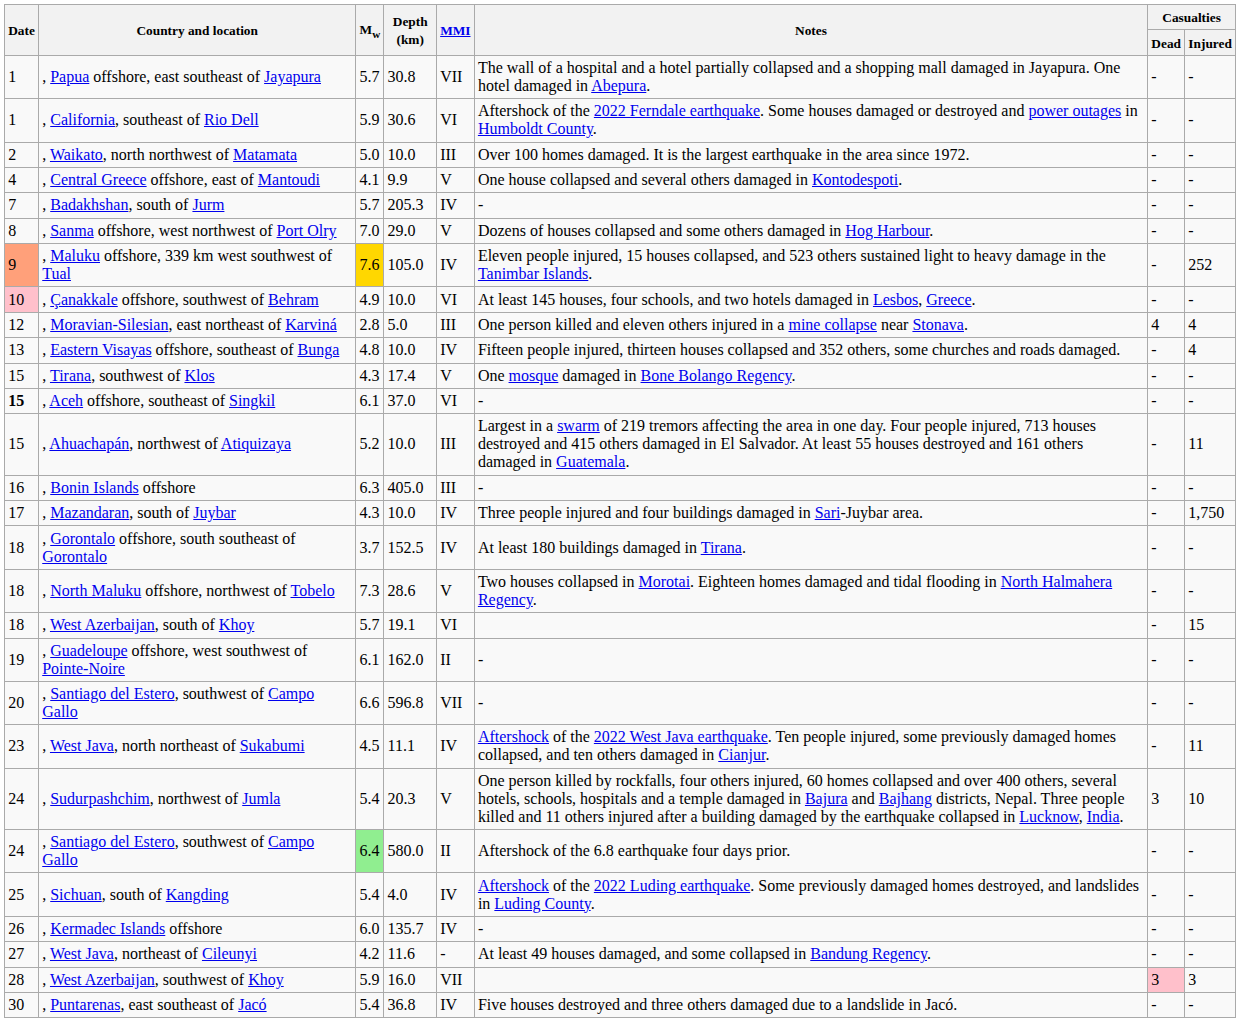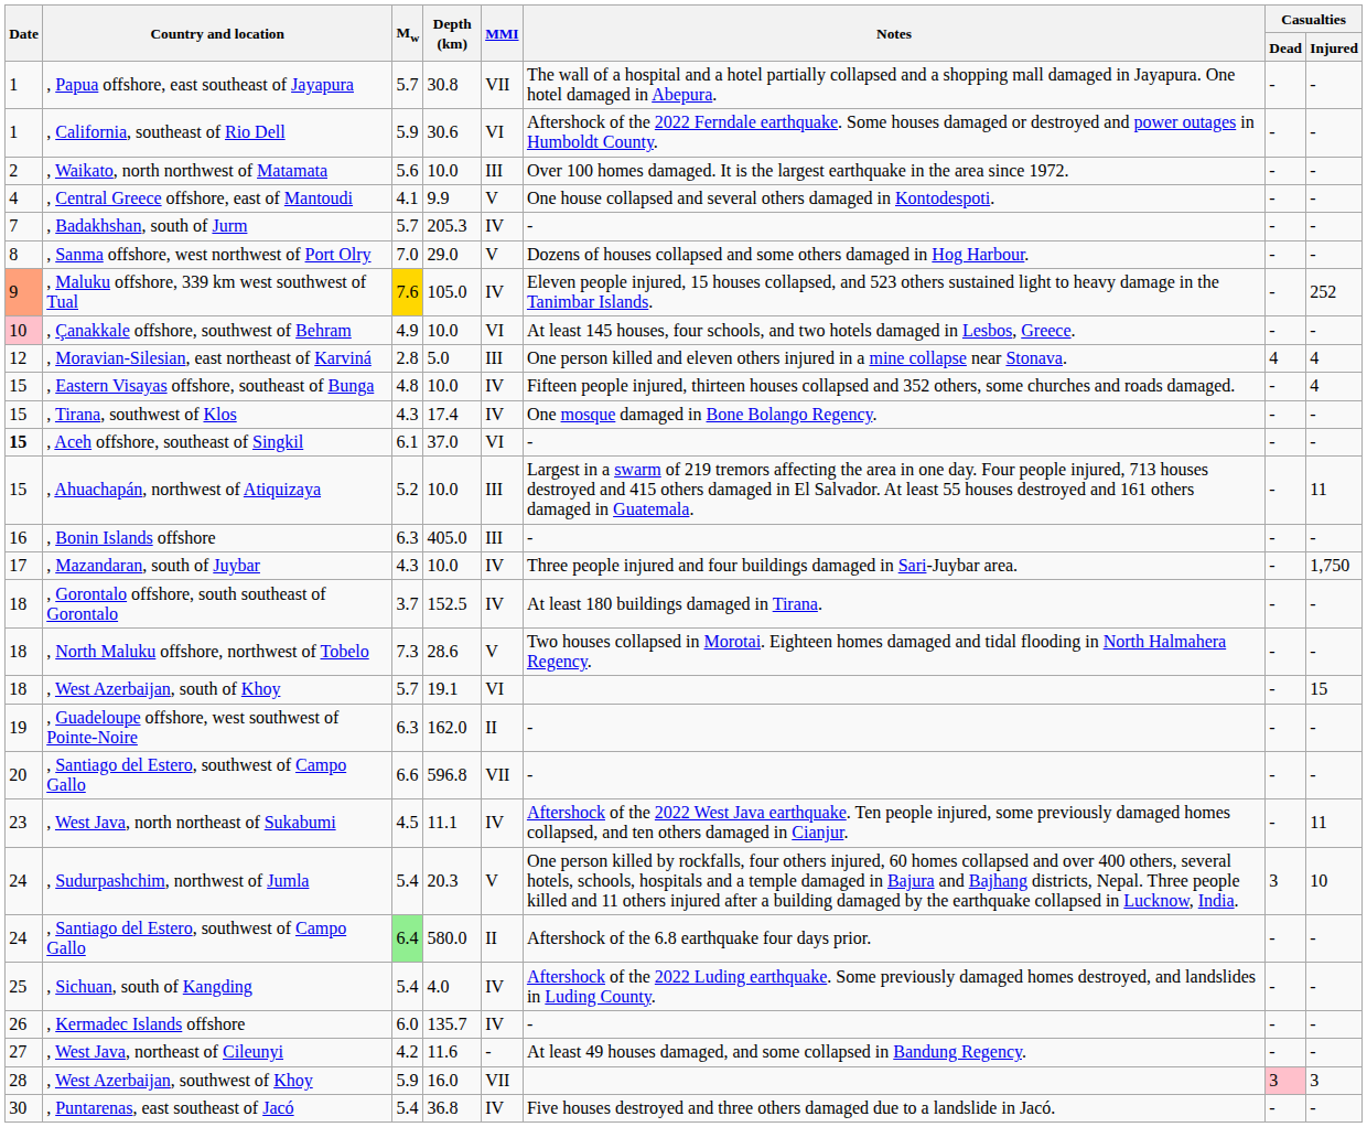 <table class="wikitable sortable" style="border:1px black;  margin-left:1em;">
 <tr>
 <th rowspan="2"><small>Date</small></th>
 <th rowspan="2" style="width: 310px"><small>Country and location</small></th>
 <th rowspan="2"><small>M<sub>w</sub></small></th>
 <th rowspan="2"><small>Depth (km)</small></th>
 <th rowspan="2"><small><a href='#'>MMI</a></small></th>
 <th rowspan="2" class="unsortable"><small>Notes</small></th>
 <th colspan="2"><small>Casualties</small></th>
 </tr>
 <tr>
 <th><small>Dead</small></th>
 <th><small>Injured</small></th>
 </tr>
 <tr>
 <td>1</td>
 <td>, <a href='#'>Papua</a> offshore,  east southeast of <a href='#'>Jayapura</a></td>
 <td>5.7</td>
 <td>30.8</td>
 <td>VII</td>
 <td>The wall of a hospital and a hotel partially collapsed and a shopping mall damaged in Jayapura. One hotel damaged in <a href='#'>Abepura</a>.</td>
 <td>-</td>
 <td>-</td>
 </tr>
 <tr>
 <td>1</td>
 <td>, <a href='#'>California</a>,  southeast of <a href='#'>Rio Dell</a></td>
 <td>5.9</td>
 <td>30.6</td>
 <td>VI</td>
 <td>Aftershock of the <a href='#'>2022 Ferndale earthquake</a>. Some houses damaged or destroyed and <a href='#'>power outages</a> in <a href='#'>Humboldt County</a>.</td>
 <td>-</td>
 <td>-</td>
 </tr>
 <tr>
 <td>2</td>
 <td>, <a href='#'>Waikato</a>,  north northwest of <a href='#'>Matamata</a></td>
-<td>5.0</td>
+<td>5.6</td>
 <td>10.0</td>
 <td>III</td>
 <td>Over 100 homes damaged. It is the largest earthquake in the area since 1972.</td>
 <td>-</td>
 <td>-</td>
 </tr>
 <tr>
 <td>4</td>
 <td>, <a href='#'>Central Greece</a> offshore,  east of <a href='#'>Mantoudi</a></td>
 <td>4.1</td>
 <td>9.9</td>
 <td>V</td>
 <td>One house collapsed and several others damaged in <a href='#'>Kontodespoti</a>.</td>
 <td>-</td>
 <td>-</td>
 </tr>
 <tr>
 <td>7</td>
 <td>, <a href='#'>Badakhshan</a>,  south of <a href='#'>Jurm</a></td>
 <td>5.7</td>
 <td>205.3</td>
 <td>IV</td>
 <td>-</td>
 <td>-</td>
 <td>-</td>
 </tr>
 <tr>
 <td>8</td>
 <td>, <a href='#'>Sanma</a> offshore,  west northwest of <a href='#'>Port Olry</a></td>
 <td>7.0</td>
 <td>29.0</td>
 <td>V</td>
 <td>Dozens of houses collapsed and some others damaged in <a href='#'>Hog Harbour</a>.</td>
 <td>-</td>
 <td>-</td>
 </tr>
 <tr>
 <td style="background: lightsalmon;">9</td>
 <td>, <a href='#'>Maluku</a> offshore, 339 km west southwest of <a href='#'>Tual</a></td>
 <td style="background: gold;">7.6</td>
 <td>105.0</td>
 <td>IV</td>
 <td>Eleven people injured, 15 houses collapsed, and 523 others sustained light to heavy damage in the <a href='#'>Tanimbar Islands</a>.</td>
 <td>-</td>
 <td>252</td>
 </tr>
 <tr>
 <td style="background: pink;">10</td>
 <td>, <a href='#'>Çanakkale</a> offshore,  southwest of <a href='#'>Behram</a></td>
 <td>4.9</td>
 <td>10.0</td>
 <td>VI</td>
 <td>At least 145 houses, four schools, and two hotels damaged in <a href='#'>Lesbos</a>, <a href='#'>Greece</a>.</td>
 <td>-</td>
 <td>-</td>
 </tr>
 <tr>
 <td>12</td>
 <td>, <a href='#'>Moravian-Silesian</a>,  east northeast of <a href='#'>Karviná</a></td>
 <td>2.8</td>
 <td>5.0</td>
 <td>III</td>
 <td>One person killed and eleven others injured in a <a href='#'>mine collapse</a> near <a href='#'>Stonava</a>.</td>
 <td>4</td>
 <td>4</td>
 </tr>
 <tr>
-<td>13</td>
+<td>15</td>
 <td>, <a href='#'>Eastern Visayas</a> offshore,  southeast of <a href='#'>Bunga</a></td>
 <td>4.8</td>
 <td>10.0</td>
 <td>IV</td>
 <td>Fifteen people injured, thirteen houses collapsed and 352 others, some churches and roads damaged.</td>
 <td>-</td>
 <td>4</td>
 </tr>
 <tr>
 <td>15</td>
 <td>, <a href='#'>Tirana</a>,  southwest of <a href='#'>Klos</a></td>
 <td>4.3</td>
 <td>17.4</td>
-<td>V</td>
+<td>IV</td>
 <td>One <a href='#'>mosque</a> damaged in <a href='#'>Bone Bolango Regency</a>.</td>
 <td>-</td>
 <td>-</td>
 </tr>
 <tr>
 <td><strong>15</strong></td>
 <td>, <a href='#'>Aceh</a> offshore,  southeast of <a href='#'>Singkil</a></td>
 <td>6.1</td>
 <td>37.0</td>
 <td>VI</td>
 <td>-</td>
 <td>-</td>
 <td>-</td>
 </tr>
 <tr>
 <td>15</td>
 <td>, <a href='#'>Ahuachapán</a>,  northwest of <a href='#'>Atiquizaya</a></td>
 <td>5.2</td>
 <td>10.0</td>
 <td>III</td>
 <td>Largest in a <a href='#'>swarm</a> of 219 tremors affecting the area in one day. Four people injured, 713 houses destroyed and 415 others damaged in El Salvador. At least 55 houses destroyed and 161 others damaged in <a href='#'>Guatemala</a>.</td>
 <td>-</td>
 <td>11</td>
 </tr>
 <tr>
 <td>16</td>
 <td>, <a href='#'>Bonin Islands</a> offshore</td>
 <td>6.3</td>
 <td>405.0</td>
 <td>III</td>
 <td>-</td>
 <td>-</td>
 <td>-</td>
 </tr>
 <tr>
 <td>17</td>
 <td>, <a href='#'>Mazandaran</a>,  south of <a href='#'>Juybar</a></td>
 <td>4.3</td>
 <td>10.0</td>
 <td>IV</td>
 <td>Three people injured and four buildings damaged in <a href='#'>Sari</a>-Juybar area.</td>
 <td>-</td>
 <td>1,750</td>
 </tr>
 <tr>
 <td>18</td>
 <td>, <a href='#'>Gorontalo</a> offshore,  south southeast of <a href='#'>Gorontalo</a></td>
 <td>3.7</td>
 <td>152.5</td>
 <td>IV</td>
 <td>At least 180 buildings damaged in <a href='#'>Tirana</a>.</td>
 <td>-</td>
 <td>-</td>
 </tr>
 <tr>
 <td>18</td>
 <td>, <a href='#'>North Maluku</a> offshore,  northwest of <a href='#'>Tobelo</a></td>
 <td>7.3</td>
 <td>28.6</td>
 <td>V</td>
 <td>Two houses collapsed in <a href='#'>Morotai</a>. Eighteen homes damaged and tidal flooding in <a href='#'>North Halmahera Regency</a>.</td>
 <td>-</td>
 <td>-</td>
 </tr>
 <tr>
 <td>18</td>
 <td>, <a href='#'>West Azerbaijan</a>,  south of <a href='#'>Khoy</a></td>
 <td>5.7</td>
 <td>19.1</td>
 <td>VI</td>
 <td></td>
 <td>-</td>
 <td>15</td>
 </tr>
 <tr>
 <td>19</td>
 <td>, <a href='#'>Guadeloupe</a> offshore,  west southwest of <a href='#'>Pointe-Noire</a></td>
-<td>6.1</td>
+<td>6.3</td>
 <td>162.0</td>
 <td>II</td>
 <td>-</td>
 <td>-</td>
 <td>-</td>
 </tr>
 <tr>
 <td>20</td>
 <td>, <a href='#'>Santiago del Estero</a>,  southwest of <a href='#'>Campo Gallo</a></td>
 <td>6.6</td>
 <td>596.8</td>
 <td>VII</td>
 <td>-</td>
 <td>-</td>
 <td>-</td>
 </tr>
 <tr>
 <td>23</td>
 <td>, <a href='#'>West Java</a>,  north northeast of <a href='#'>Sukabumi</a></td>
 <td>4.5</td>
 <td>11.1</td>
 <td>IV</td>
 <td><a href='#'>Aftershock</a> of the <a href='#'>2022 West Java earthquake</a>. Ten people injured, some previously damaged homes collapsed, and ten others damaged in <a href='#'>Cianjur</a>.</td>
 <td>-</td>
 <td>11</td>
 </tr>
 <tr>
 <td>24</td>
 <td>, <a href='#'>Sudurpashchim</a>,  northwest of <a href='#'>Jumla</a></td>
 <td>5.4</td>
 <td>20.3</td>
 <td>V</td>
 <td>One person killed by rockfalls, four others injured, 60 homes collapsed and over 400 others, several hotels, schools, hospitals and a temple damaged in <a href='#'>Bajura</a> and <a href='#'>Bajhang</a> districts, Nepal. Three people killed and 11 others injured after a building damaged by the earthquake collapsed in <a href='#'>Lucknow</a>, <a href='#'>India</a>.</td>
 <td>3</td>
 <td>10</td>
 </tr>
 <tr>
 <td>24</td>
 <td>, <a href='#'>Santiago del Estero</a>,  southwest of <a href='#'>Campo Gallo</a></td>
 <td style="background: lightgreen;">6.4</td>
 <td>580.0</td>
 <td>II</td>
 <td>Aftershock of the 6.8 earthquake four days prior.</td>
 <td>-</td>
 <td>-</td>
 </tr>
 <tr>
 <td>25</td>
 <td>, <a href='#'>Sichuan</a>,  south of <a href='#'>Kangding</a></td>
 <td>5.4</td>
 <td>4.0</td>
 <td>IV</td>
 <td><a href='#'>Aftershock</a> of the <a href='#'>2022 Luding earthquake</a>. Some previously damaged homes destroyed, and landslides in <a href='#'>Luding County</a>.</td>
 <td>-</td>
 <td>-</td>
 </tr>
 <tr>
 <td>26</td>
 <td>, <a href='#'>Kermadec Islands</a> offshore</td>
 <td>6.0</td>
 <td>135.7</td>
 <td>IV</td>
 <td>-</td>
 <td>-</td>
 <td>-</td>
 </tr>
 <tr>
 <td>27</td>
 <td>, <a href='#'>West Java</a>,  northeast of <a href='#'>Cileunyi</a></td>
 <td>4.2</td>
 <td>11.6</td>
 <td>-</td>
 <td>At least 49 houses damaged, and some collapsed in <a href='#'>Bandung Regency</a>.</td>
 <td>-</td>
 <td>-</td>
 </tr>
 <tr>
 <td>28</td>
 <td>, <a href='#'>West Azerbaijan</a>,  southwest of <a href='#'>Khoy</a></td>
 <td>5.9</td>
 <td>16.0</td>
 <td>VII</td>
 <td></td>
 <td style="background: pink;">3</td>
 <td>3</td>
 </tr>
 <tr>
 <td>30</td>
 <td>, <a href='#'>Puntarenas</a>,  east southeast of <a href='#'>Jacó</a></td>
 <td>5.4</td>
 <td>36.8</td>
 <td>IV</td>
 <td>Five houses destroyed and three others damaged due to a landslide in Jacó.</td>
 <td>-</td>
 <td>-</td>
 </tr>
 <tr>
 </tr>
 </table>
